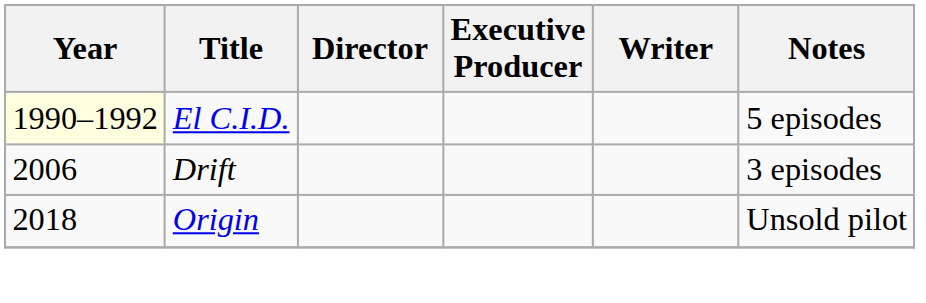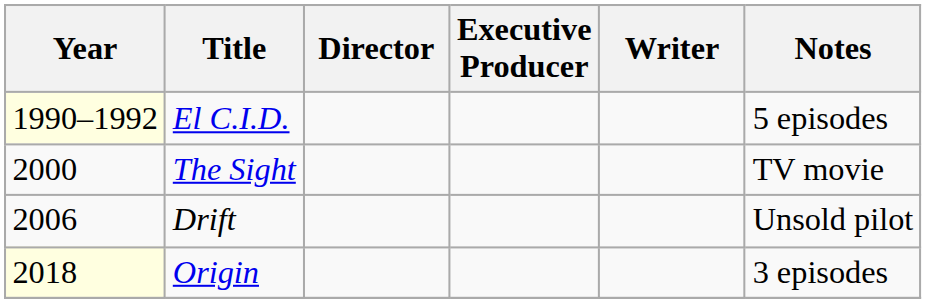 <table class="wikitable">
 <tr>
 <th>Year</th>
 <th>Title</th>
 <th width=65>Director</th>
 <th width=65>Executive<br>Producer</th>
 <th width=65>Writer</th>
 <th>Notes</th>
 </tr>
 <tr>
 <td style="background: lightyellow;">1990–1992</td>
 <td><em><a href='#'>El C.I.D.</a></em></td>
 <td></td>
 <td></td>
 <td></td>
 <td>5 episodes</td>
 </tr>
 <tr>
+<td>2000</td>
+<td><em><a href='#'>The Sight</a></em></td>
+<td></td>
+<td></td>
+<td></td>
+<td>TV movie</td>
+</tr>
+<tr>
 <td>2006</td>
 <td><em>Drift</em></td>
+<td></td>
+<td></td>
+<td></td>
+<td>Unsold pilot</td>
+</tr>
+<tr>
+<td style="background: lightyellow;">2018</td>
+<td><em><a href='#'>Origin</a></em></td>
 <td></td>
 <td></td>
 <td></td>
 <td>3 episodes</td>
 </tr>
 <tr>
-<td>2018</td>
-<td><em><a href='#'>Origin</a></em></td>
-<td></td>
-<td></td>
-<td></td>
-<td>Unsold pilot</td>
-</tr>
-<tr>
 </tr>
 </table>
